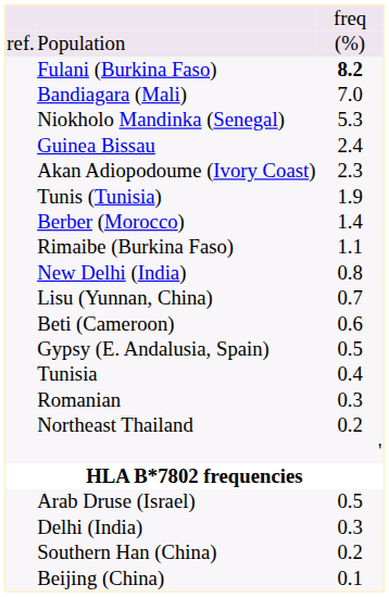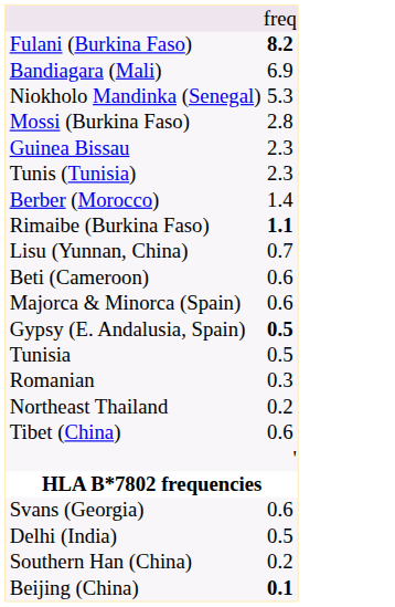 <table border="0" cellspacing="0" cellpadding="1" align="left" style="text-align:center; margin-right: 3em;  border:1px #ffeebb solid; background:#f8f6f8; ">
 <tr style="background:#efe5ef">
 <td></td>
 <td></td>
 <td>freq</td>
-</tr>
-<tr style="background:#eee5ef">
-<td>ref.</td>
-<td align="left">Population</td>
-<td style="width:50px">(%)</td>
 </tr>
 <tr>
 <td></td>
 <td align="left"><a href='#'>Fulani</a> (<a href='#'>Burkina Faso</a>)</td>
 <td><strong>8.2</strong></td>
 </tr>
 <tr>
 <td></td>
 <td align="left"><a href='#'>Bandiagara</a> (<a href='#'>Mali</a>)</td>
-<td>7.0</td>
+<td>6.9</td>
 </tr>
 <tr>
 <td></td>
 <td align="left">Niokholo <a href='#'>Mandinka</a> (<a href='#'>Senegal</a>)</td>
 <td>5.3</td>
 </tr>
 <tr>
 <td></td>
-<td align="left"><a href='#'>Guinea Bissau</a></td>
-<td>2.4</td>
+<td align="left"><a href='#'>Mossi</a> (Burkina Faso)</td>
+<td>2.8</td>
 </tr>
 <tr>
 <td></td>
-<td align="left">Akan Adiopodoume (<a href='#'>Ivory Coast</a>)</td>
+<td align="left"><a href='#'>Guinea Bissau</a></td>
 <td>2.3</td>
 </tr>
 <tr>
 <td></td>
 <td align="left">Tunis (<a href='#'>Tunisia</a>)</td>
-<td>1.9</td>
+<td>2.3</td>
 </tr>
 <tr>
 <td></td>
 <td align="left"><a href='#'>Berber</a> (<a href='#'>Morocco</a>)</td>
 <td>1.4</td>
 </tr>
 <tr>
 <td></td>
 <td align="left">Rimaibe (Burkina Faso)</td>
-<td>1.1</td>
-</tr>
-<tr>
-<td></td>
-<td align="left"><a href='#'>New Delhi</a> (<a href='#'>India</a>)</td>
-<td>0.8</td>
+<td><strong>1.1</strong></td>
 </tr>
 <tr>
 <td></td>
 <td align="left">Lisu (Yunnan, China)</td>
 <td>0.7</td>
 </tr>
 <tr>
 <td></td>
 <td align="left">Beti (Cameroon)</td>
 <td>0.6</td>
 </tr>
 <tr>
 <td></td>
+<td align="left">Majorca & Minorca (Spain)</td>
+<td>0.6</td>
+</tr>
+<tr>
+<td></td>
 <td align="left">Gypsy (E. Andalusia, Spain)</td>
-<td>0.5</td>
+<td><strong>0.5</strong></td>
 </tr>
 <tr>
 <td></td>
 <td align="left">Tunisia</td>
-<td>0.4</td>
+<td>0.5</td>
 </tr>
 <tr>
 <td></td>
 <td align="left">Romanian</td>
 <td>0.3</td>
 </tr>
 <tr>
 <td></td>
 <td align="left">Northeast Thailand</td>
 <td>0.2</td>
 </tr>
 <tr>
+<td></td>
+<td align="left">Tibet (<a href='#'>China</a>)</td>
+<td>0.6</td>
+</tr>
+<tr>
 <td colspan=3 align="right">'</td>
 </tr>
 <tr style="background:#ffffff;">
 <td colspan=3><strong>HLA B*7802 frequencies</strong></td>
 </tr>
 <tr>
 <td></td>
-<td align="left">Arab Druse (Israel)</td>
-<td>0.5</td>
+<td align="left">Svans (Georgia)</td>
+<td>0.6</td>
 </tr>
 <tr>
 <td></td>
 <td align="left">Delhi (India)</td>
-<td>0.3</td>
+<td>0.5</td>
 </tr>
 <tr>
 <td></td>
 <td align="left">Southern Han (China)</td>
 <td>0.2</td>
 </tr>
 <tr>
 <td></td>
 <td align="left">Beijing (China)</td>
-<td>0.1</td>
+<td><strong>0.1</strong></td>
 </tr>
 </table>
